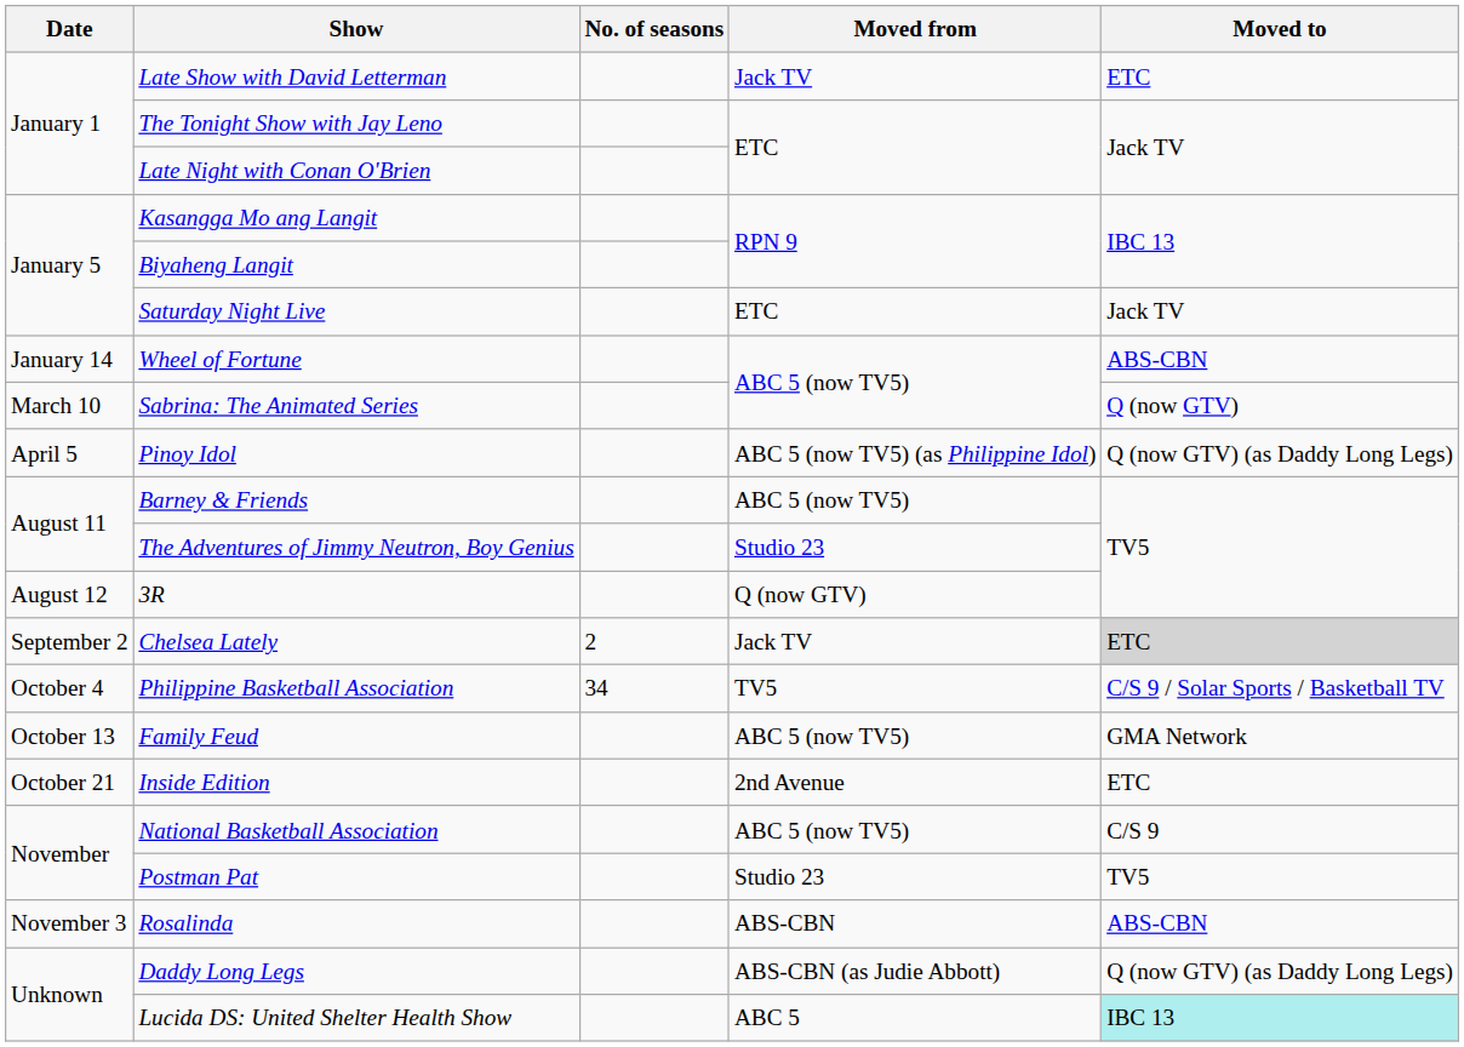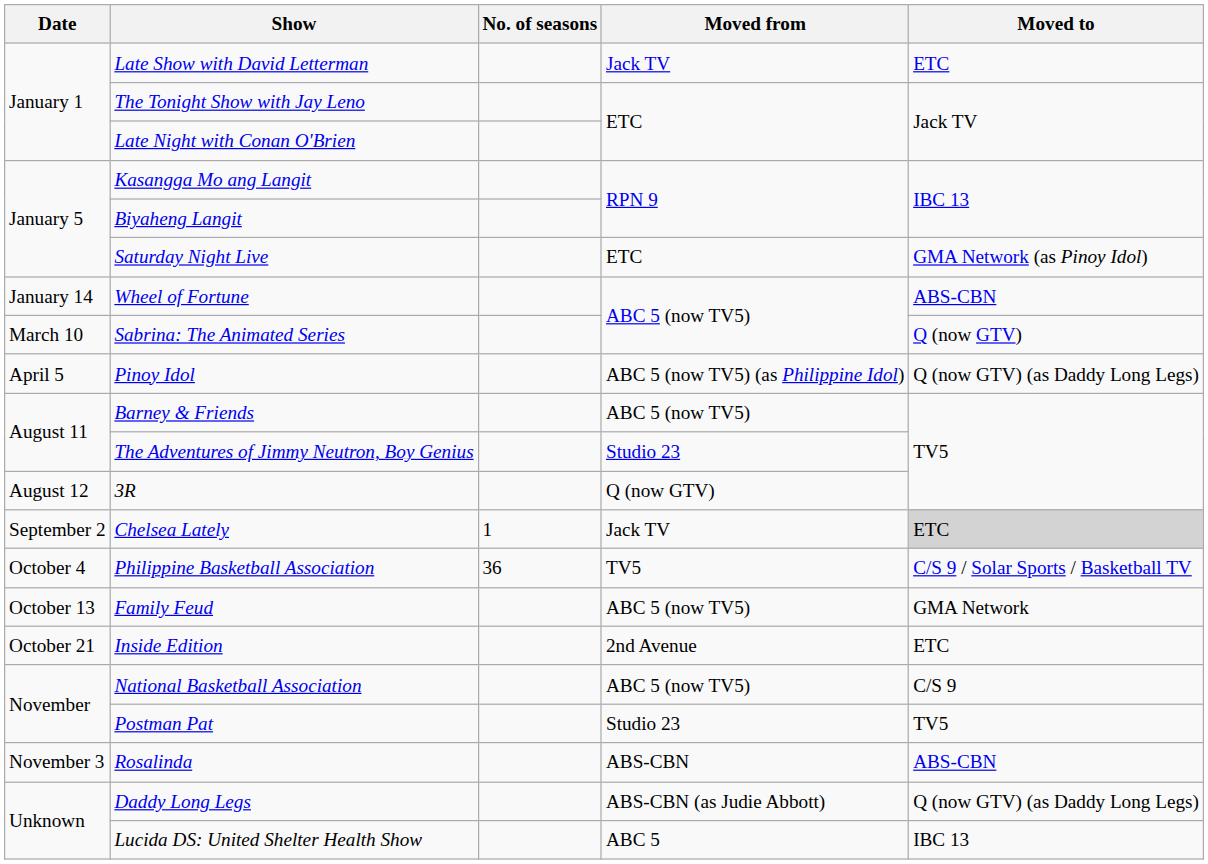 <table class="wikitable" style="text-align:left; line-height:25px; width:auto;">
 <tr>
 <th>Date</th>
 <th>Show</th>
 <th>No. of seasons</th>
 <th>Moved from</th>
 <th>Moved to</th>
 </tr>
 <tr>
 <td rowspan="3">January 1</td>
 <td><em><a href='#'>Late Show with David Letterman</a></em></td>
 <td></td>
 <td><a href='#'>Jack TV</a></td>
 <td><a href='#'>ETC</a></td>
 </tr>
 <tr>
 <td><em><a href='#'>The Tonight Show with Jay Leno</a></em></td>
 <td></td>
 <td rowspan="2">ETC</td>
 <td rowspan="2">Jack TV</td>
 </tr>
 <tr>
 <td><em><a href='#'>Late Night with Conan O'Brien</a></em></td>
 <td></td>
 </tr>
 <tr>
 <td rowspan="3">January 5</td>
 <td><em><a href='#'>Kasangga Mo ang Langit</a></em></td>
 <td></td>
 <td rowspan="2"><a href='#'>RPN 9</a></td>
 <td rowspan="2"><a href='#'>IBC 13</a></td>
 </tr>
 <tr>
 <td><em><a href='#'>Biyaheng Langit</a></em></td>
 <td></td>
 </tr>
 <tr>
 <td><em><a href='#'>Saturday Night Live</a></em></td>
 <td></td>
 <td>ETC</td>
-<td>Jack TV</td>
+<td><a href='#'>GMA Network</a> (as <em>Pinoy Idol</em>)</td>
 </tr>
 <tr>
 <td>January 14</td>
 <td><em><a href='#'>Wheel of Fortune</a></em></td>
 <td></td>
 <td rowspan="2"><a href='#'>ABC 5</a> (now TV5)</td>
 <td><a href='#'>ABS-CBN</a></td>
 </tr>
 <tr>
 <td>March 10</td>
 <td><em><a href='#'>Sabrina: The Animated Series</a></em></td>
 <td></td>
 <td><a href='#'>Q</a> (now <a href='#'>GTV</a>)</td>
 </tr>
 <tr>
 <td>April 5</td>
 <td><em><a href='#'>Pinoy Idol</a></em></td>
 <td></td>
 <td>ABC 5 (now TV5) (as <em><a href='#'>Philippine Idol</a></em>)</td>
 <td>Q (now GTV) (as Daddy Long Legs)</td>
 </tr>
 <tr>
 <td rowspan="2">August 11</td>
 <td><em><a href='#'>Barney & Friends</a></em></td>
 <td></td>
 <td>ABC 5 (now TV5)</td>
 <td rowspan="3">TV5</td>
 </tr>
 <tr>
 <td><em><a href='#'>The Adventures of Jimmy Neutron, Boy Genius</a></em></td>
 <td></td>
 <td><a href='#'>Studio 23</a></td>
 </tr>
 <tr>
 <td>August 12</td>
 <td><em>3R</em></td>
 <td></td>
 <td>Q (now GTV)</td>
 </tr>
 <tr>
 <td>September 2</td>
 <td><em><a href='#'>Chelsea Lately</a></em></td>
-<td>2</td>
+<td>1</td>
 <td>Jack TV</td>
 <td style="background: lightgrey;">ETC</td>
 </tr>
 <tr>
 <td>October 4</td>
 <td><em><a href='#'>Philippine Basketball Association</a></em></td>
-<td>34</td>
+<td>36</td>
 <td>TV5</td>
 <td><a href='#'>C/S 9</a> / <a href='#'>Solar Sports</a> / <a href='#'>Basketball TV</a></td>
 </tr>
 <tr>
 <td>October 13</td>
 <td><em><a href='#'>Family Feud</a></em></td>
 <td></td>
 <td>ABC 5 (now TV5)</td>
 <td>GMA Network</td>
 </tr>
 <tr>
 <td>October 21</td>
 <td><em><a href='#'>Inside Edition</a></em></td>
 <td></td>
 <td>2nd Avenue</td>
 <td>ETC</td>
 </tr>
 <tr>
 <td rowspan="2">November</td>
 <td><em><a href='#'>National Basketball Association</a></em></td>
 <td></td>
 <td>ABC 5 (now TV5)</td>
 <td>C/S 9</td>
 </tr>
 <tr>
 <td><em><a href='#'>Postman Pat</a></em></td>
 <td></td>
 <td>Studio 23</td>
 <td>TV5</td>
 </tr>
 <tr>
 <td>November 3</td>
 <td><em><a href='#'>Rosalinda</a></em></td>
 <td></td>
 <td>ABS-CBN</td>
 <td><a href='#'>ABS-CBN</a></td>
 </tr>
 <tr>
 <td rowspan="2">Unknown</td>
 <td><em><a href='#'>Daddy Long Legs</a></em></td>
 <td></td>
 <td>ABS-CBN (as Judie Abbott)</td>
 <td>Q (now GTV) (as Daddy Long Legs)</td>
 </tr>
 <tr>
 <td><em>Lucida DS: United Shelter Health Show</em></td>
 <td></td>
 <td>ABC 5</td>
-<td style="background: paleturquoise;">IBC 13</td>
+<td>IBC 13</td>
 </tr>
 </table>
